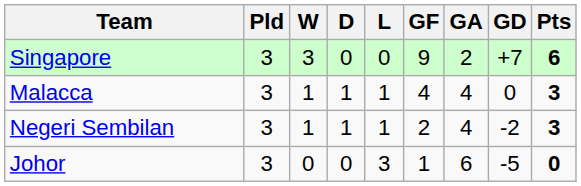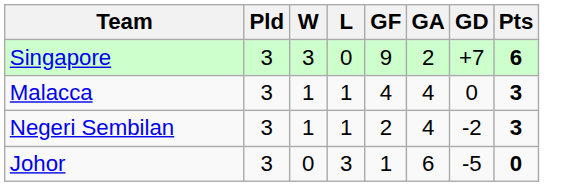 <table class="wikitable" style="text-align: center;">
 <tr>
 <th width=165>Team</th>
 <th width=20>Pld</th>
 <th width=20>W</th>
-<th width=20>D</th>
 <th width=20>L</th>
 <th width=20>GF</th>
 <th width=20>GA</th>
 <th width=20>GD</th>
 <th width=20>Pts</th>
 </tr>
 <tr style="background: #ccffcc;">
 <td align=left><a href='#'>Singapore</a></td>
 <td>3</td>
 <td>3</td>
 <td>0</td>
-<td>0</td>
 <td>9</td>
 <td>2</td>
 <td>+7</td>
 <td><strong>6</strong></td>
 </tr>
 <tr>
 <td align=left><a href='#'>Malacca</a></td>
 <td>3</td>
-<td>1</td>
 <td>1</td>
 <td>1</td>
 <td>4</td>
 <td>4</td>
 <td>0</td>
 <td><strong>3</strong></td>
 </tr>
 <tr>
 <td align=left><a href='#'>Negeri Sembilan</a></td>
 <td>3</td>
 <td>1</td>
 <td>1</td>
-<td>1</td>
 <td>2</td>
 <td>4</td>
 <td>-2</td>
 <td><strong>3</strong></td>
 </tr>
 <tr>
 <td align=left><a href='#'>Johor</a></td>
 <td>3</td>
 <td>0</td>
-<td>0</td>
 <td>3</td>
 <td>1</td>
 <td>6</td>
 <td>-5</td>
 <td><strong>0</strong></td>
 </tr>
 </table>
